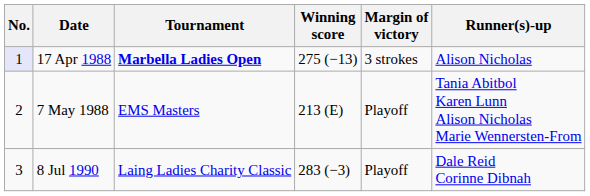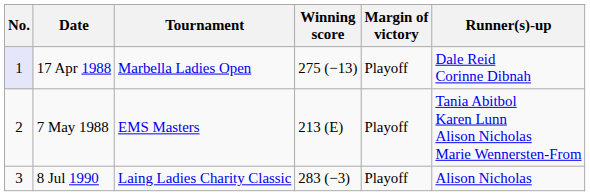 <table class="wikitable" style="font-size:95%;">
 <tr>
 <th>No.</th>
 <th>Date</th>
 <th>Tournament</th>
 <th>Winning<br>score</th>
 <th>Margin of<br>victory</th>
 <th>Runner(s)-up</th>
 </tr>
 <tr>
 <td align=center style="background: lavender;">1</td>
 <td>17 Apr <a href='#'>1988</a></td>
-<td><strong><a href='#'>Marbella Ladies Open</a></strong></td>
+<td><a href='#'>Marbella Ladies Open</a></td>
 <td>275 (−13)</td>
-<td>3 strokes</td>
-<td> <a href='#'>Alison Nicholas</a></td>
+<td>Playoff</td>
+<td> <a href='#'>Dale Reid</a><br> <a href='#'>Corinne Dibnah</a></td>
 </tr>
 <tr>
 <td align=center>2</td>
 <td>7 May 1988</td>
 <td><a href='#'>EMS Masters</a></td>
 <td>213 (E)</td>
 <td>Playoff</td>
 <td> <a href='#'>Tania Abitbol</a><br> <a href='#'>Karen Lunn</a><br> <a href='#'>Alison Nicholas</a><br>  <a href='#'>Marie Wennersten-From</a></td>
 </tr>
 <tr>
 <td align=center>3</td>
 <td>8 Jul <a href='#'>1990</a></td>
 <td><a href='#'>Laing Ladies Charity Classic</a></td>
 <td>283 (−3)</td>
 <td>Playoff</td>
-<td> <a href='#'>Dale Reid</a><br> <a href='#'>Corinne Dibnah</a></td>
+<td> <a href='#'>Alison Nicholas</a></td>
 </tr>
 </table>
